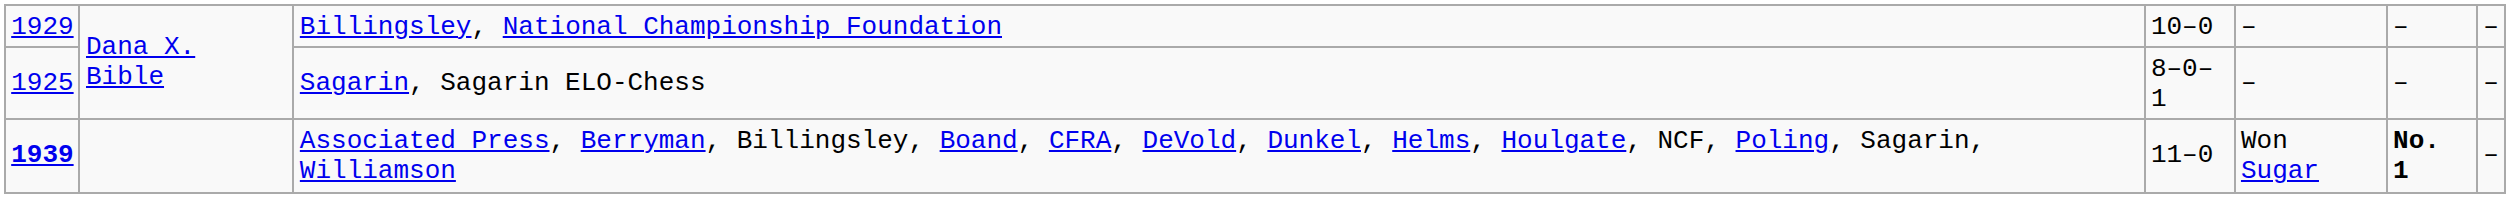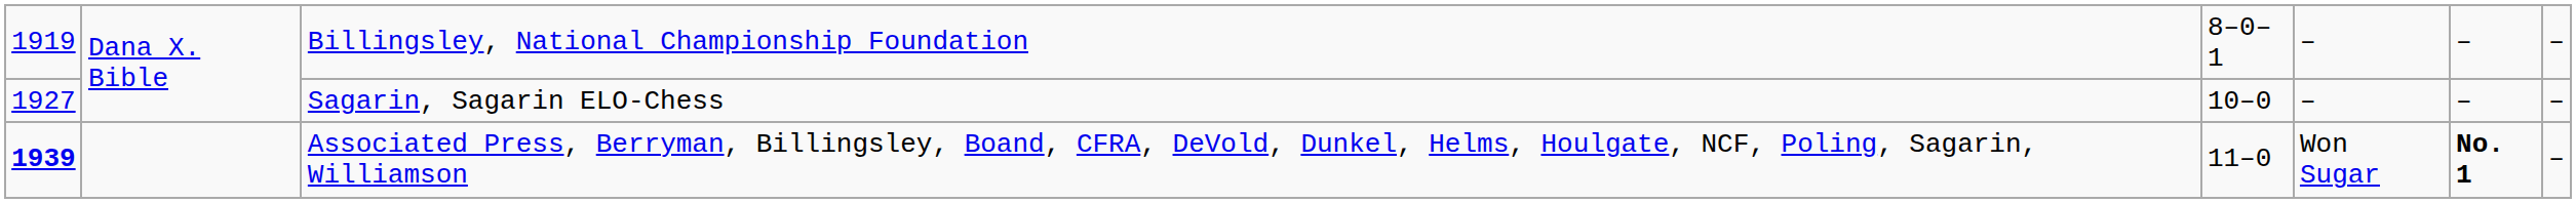 <table class="wikitable">
 <tr>
 </tr>
 <tr>
-<td><a href='#'>1929</a></td>
+<td><a href='#'>1919</a></td>
 <td rowspan="2"><a href='#'>Dana X. Bible</a></td>
 <td><a href='#'>Billingsley</a>, <a href='#'>National Championship Foundation</a></td>
-<td>10–0</td>
+<td>8–0–1</td>
 <td>–</td>
 <td>–</td>
 <td>–</td>
 </tr>
 <tr>
-<td><a href='#'>1925</a></td>
+<td><a href='#'>1927</a></td>
 <td><a href='#'>Sagarin</a>, Sagarin ELO-Chess</td>
-<td>8–0–1</td>
+<td>10–0</td>
 <td>–</td>
 <td>–</td>
 <td>–</td>
 </tr>
 <tr>
 <td><strong><a href='#'>1939</a></strong></td>
 <td></td>
 <td><a href='#'>Associated Press</a>, <a href='#'>Berryman</a>, Billingsley, <a href='#'>Boand</a>, <a href='#'>CFRA</a>, <a href='#'>DeVold</a>, <a href='#'>Dunkel</a>, <a href='#'>Helms</a>, <a href='#'>Houlgate</a>, NCF, <a href='#'>Poling</a>, Sagarin, <a href='#'>Williamson</a></td>
 <td>11–0</td>
 <td>Won <a href='#'>Sugar</a></td>
 <td><strong>No. 1</strong></td>
 <td>–</td>
 </tr>
 </table>
